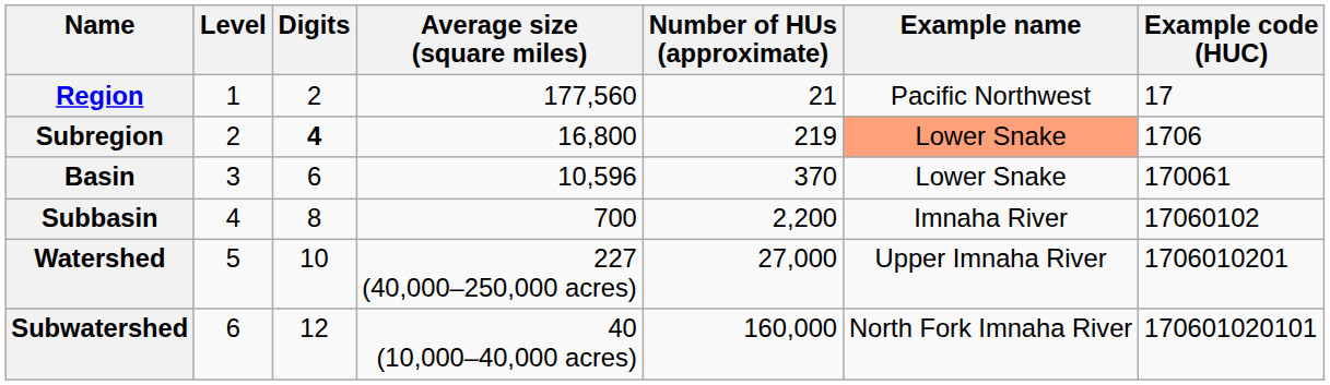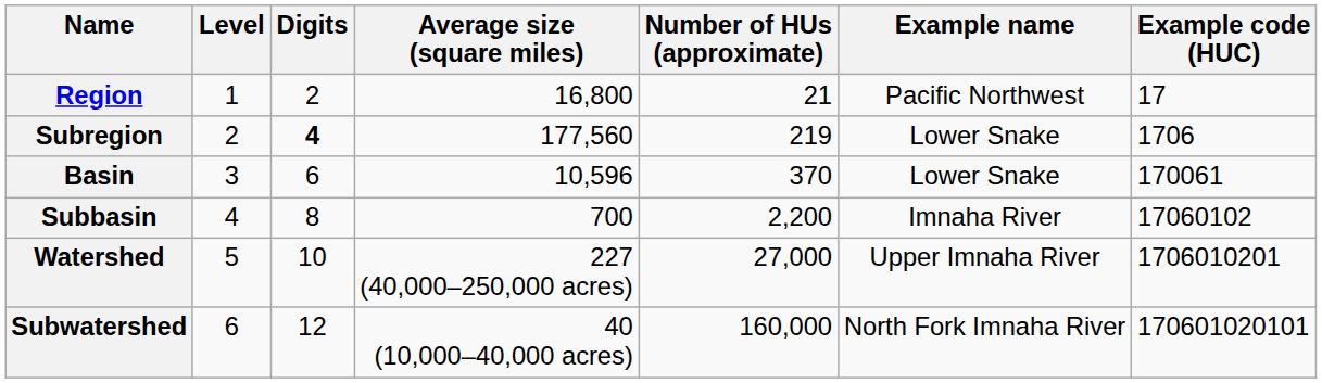 <table class="wikitable" border="1" style="margin: 1em auto 1em auto;">
 <tr valign="top">
 <th scope="col">Name</th>
 <th scope="col">Level</th>
 <th scope="col">Digits</th>
 <th scope="col">Average size<br>(square miles)</th>
 <th scope="col">Number of HUs<br>(approximate)</th>
 <th scope="col">Example name</th>
 <th scope="col">Example code<br>(HUC)</th>
 </tr>
 <tr valign="top">
 <th scope="row"><a href='#'>Region</a></th>
 <td align="center">1</td>
 <td align="center">2</td>
-<td align="right">177,560</td>
+<td align="right">16,800</td>
 <td align="right">21</td>
 <td align="center">Pacific Northwest</td>
 <td>17</td>
 </tr>
 <tr valign="top">
 <th scope="row">Subregion</th>
 <td align="center">2</td>
 <td align="center"><strong>4</strong></td>
-<td align="right">16,800</td>
+<td align="right">177,560</td>
 <td align="right">219</td>
-<td align="center" style="background: lightsalmon;">Lower Snake</td>
+<td align="center">Lower Snake</td>
 <td>1706</td>
 </tr>
 <tr valign="top">
 <th scope="row">Basin</th>
 <td align="center">3</td>
 <td align="center">6</td>
 <td align="right">10,596</td>
 <td align="right">370</td>
 <td align="center">Lower Snake</td>
 <td>170061</td>
 </tr>
 <tr valign="top">
 <th scope="row">Subbasin</th>
 <td align="center">4</td>
 <td align="center">8</td>
 <td align="right">700</td>
 <td align="right">2,200</td>
 <td align="center">Imnaha River</td>
 <td>17060102</td>
 </tr>
 <tr valign="top">
 <th scope="row">Watershed</th>
 <td align="center">5</td>
 <td align="center">10</td>
 <td align="right">227<br>(40,000–250,000 acres)</td>
 <td align="right">27,000</td>
 <td align="center">Upper Imnaha River</td>
 <td>1706010201</td>
 </tr>
 <tr valign="top">
 <th scope="row">Subwatershed</th>
 <td align="center">6</td>
 <td align="center">12</td>
 <td align="right">40<br>(10,000–40,000 acres)</td>
 <td align="right">160,000</td>
 <td align="center">North Fork Imnaha River</td>
 <td>170601020101</td>
 </tr>
 </table>
